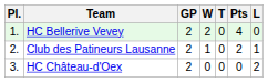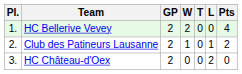 <table class="wikitable">
 <tr>
 <th>Pl.</th>
 <th>Team</th>
 <th>GP</th>
 <th>W</th>
 <th>T</th>
+<th>L</th>
 <th>Pts</th>
-<th>L</th>
 </tr>
 <tr align="center " bgcolor="#e6fae6">
 <td>1.</td>
 <td align="left"><a href='#'>HC Bellerive Vevey</a></td>
 <td>2</td>
 <td>2</td>
 <td>0</td>
+<td>0</td>
 <td>4</td>
-<td>0</td>
 </tr>
 <tr align="center "  bgcolor="#FFFFFF">
 <td>2.</td>
 <td align="left"><a href='#'>Club des Patineurs Lausanne</a></td>
 <td>2</td>
 <td>1</td>
 <td>0</td>
+<td>1</td>
 <td>2</td>
-<td>1</td>
 </tr>
 <tr align="center " bgcolor="#FFFFFF">
 <td>3.</td>
 <td align="left"><a href='#'>HC Château-d'Oex</a></td>
 <td>2</td>
 <td>0</td>
 <td>0</td>
+<td>2</td>
 <td>0</td>
-<td>2</td>
 </tr>
 </table>
